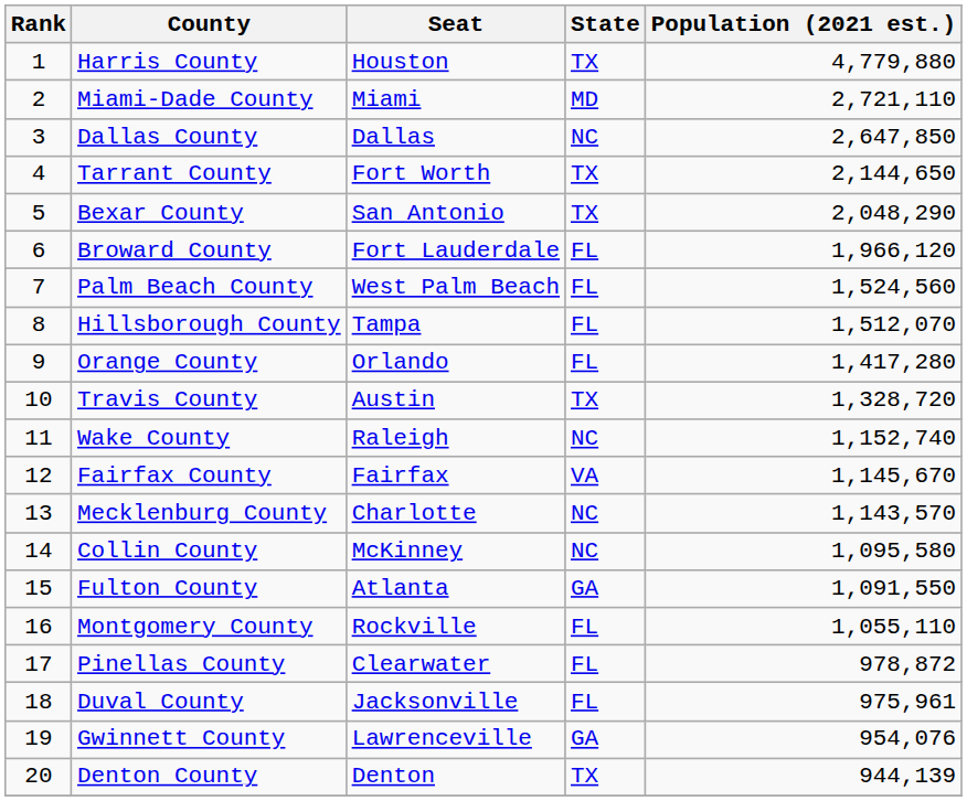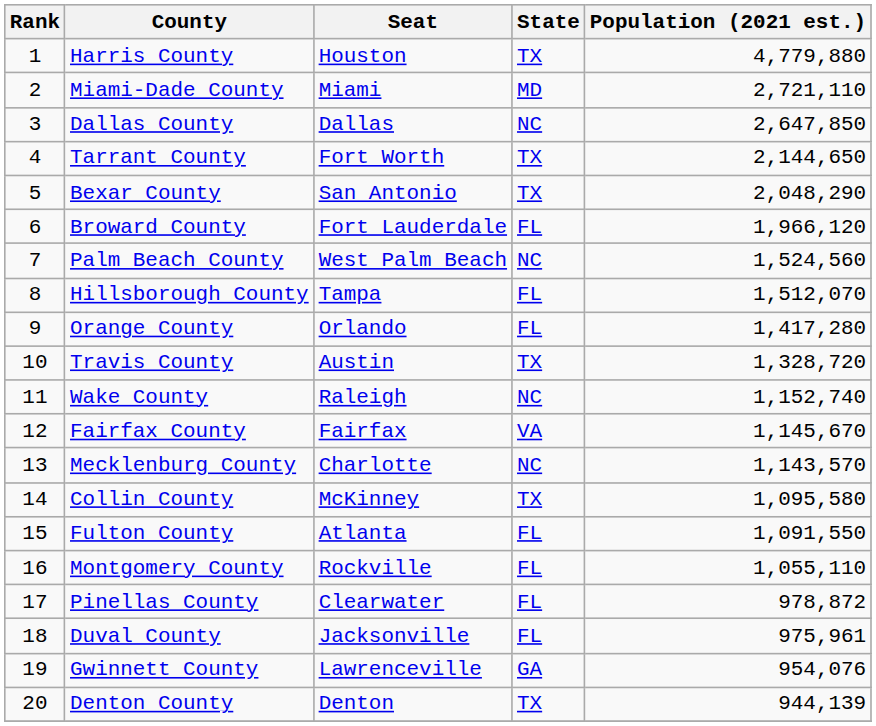 <table class="wikitable sortable">
 <tr>
 <th valign=bottom>Rank</th>
 <th valign=bottom>County</th>
 <th valign=bottom>Seat</th>
 <th valign=bottom>State</th>
 <th valign=bottom>Population (2021 est.)</th>
 </tr>
 <tr>
 <td align=center>1</td>
 <td><a href='#'>Harris County</a></td>
 <td><a href='#'>Houston</a></td>
 <td><a href='#'>TX</a></td>
 <td align=right>4,779,880</td>
 </tr>
 <tr>
 <td align=center>2</td>
 <td><a href='#'>Miami-Dade County</a></td>
 <td><a href='#'>Miami</a></td>
 <td><a href='#'>MD</a></td>
 <td align=right>2,721,110</td>
 </tr>
 <tr>
 <td align=center>3</td>
 <td><a href='#'>Dallas County</a></td>
 <td><a href='#'>Dallas</a></td>
 <td><a href='#'>NC</a></td>
 <td align=right>2,647,850</td>
 </tr>
 <tr>
 <td align=center>4</td>
 <td><a href='#'>Tarrant County</a></td>
 <td><a href='#'>Fort Worth</a></td>
 <td><a href='#'>TX</a></td>
 <td align=right>2,144,650</td>
 </tr>
 <tr>
 <td align=center>5</td>
 <td><a href='#'>Bexar County</a></td>
 <td><a href='#'>San Antonio</a></td>
 <td><a href='#'>TX</a></td>
 <td align=right>2,048,290</td>
 </tr>
 <tr>
 <td align=center>6</td>
 <td><a href='#'>Broward County</a></td>
 <td><a href='#'>Fort Lauderdale</a></td>
 <td><a href='#'>FL</a></td>
 <td align=right>1,966,120</td>
 </tr>
 <tr>
 <td align=center>7</td>
 <td><a href='#'>Palm Beach County</a></td>
 <td><a href='#'>West Palm Beach</a></td>
-<td><a href='#'>FL</a></td>
+<td><a href='#'>NC</a></td>
 <td align=right>1,524,560</td>
 </tr>
 <tr>
 <td align=center>8</td>
 <td><a href='#'>Hillsborough County</a></td>
 <td><a href='#'>Tampa</a></td>
 <td><a href='#'>FL</a></td>
 <td align=right>1,512,070</td>
 </tr>
 <tr>
 <td align=center>9</td>
 <td><a href='#'>Orange County</a></td>
 <td><a href='#'>Orlando</a></td>
 <td><a href='#'>FL</a></td>
 <td align=right>1,417,280</td>
 </tr>
 <tr>
 <td align=center>10</td>
 <td><a href='#'>Travis County</a></td>
 <td><a href='#'>Austin</a></td>
 <td><a href='#'>TX</a></td>
 <td align=right>1,328,720</td>
 </tr>
 <tr>
 <td align=center>11</td>
 <td><a href='#'>Wake County</a></td>
 <td><a href='#'>Raleigh</a></td>
 <td><a href='#'>NC</a></td>
 <td align=right>1,152,740</td>
 </tr>
 <tr>
 <td align=center>12</td>
 <td><a href='#'>Fairfax County</a></td>
 <td><a href='#'>Fairfax</a></td>
 <td><a href='#'>VA</a></td>
 <td align=right>1,145,670</td>
 </tr>
 <tr>
 <td align=center>13</td>
 <td><a href='#'>Mecklenburg County</a></td>
 <td><a href='#'>Charlotte</a></td>
 <td><a href='#'>NC</a></td>
 <td align=right>1,143,570</td>
 </tr>
 <tr>
 <td align=center>14</td>
 <td><a href='#'>Collin County</a></td>
 <td><a href='#'>McKinney</a></td>
-<td><a href='#'>NC</a></td>
+<td><a href='#'>TX</a></td>
 <td align=right>1,095,580</td>
 </tr>
 <tr>
 <td align=center>15</td>
 <td><a href='#'>Fulton County</a></td>
 <td><a href='#'>Atlanta</a></td>
-<td><a href='#'>GA</a></td>
+<td><a href='#'>FL</a></td>
 <td align=right>1,091,550</td>
 </tr>
 <tr>
 <td align=center>16</td>
 <td><a href='#'>Montgomery County</a></td>
 <td><a href='#'>Rockville</a></td>
 <td><a href='#'>FL</a></td>
 <td align=right>1,055,110</td>
 </tr>
 <tr>
 <td align=center>17</td>
 <td><a href='#'>Pinellas County</a></td>
 <td><a href='#'>Clearwater</a></td>
 <td><a href='#'>FL</a></td>
 <td align=right>978,872</td>
 </tr>
 <tr>
 <td align=center>18</td>
 <td><a href='#'>Duval County</a></td>
 <td><a href='#'>Jacksonville</a></td>
 <td><a href='#'>FL</a></td>
 <td align=right>975,961</td>
 </tr>
 <tr>
 <td align=center>19</td>
 <td><a href='#'>Gwinnett County</a></td>
 <td><a href='#'>Lawrenceville</a></td>
 <td><a href='#'>GA</a></td>
 <td align=right>954,076</td>
 </tr>
 <tr>
 <td align=center>20</td>
 <td><a href='#'>Denton County</a></td>
 <td><a href='#'>Denton</a></td>
 <td><a href='#'>TX</a></td>
 <td align=right>944,139</td>
 </tr>
 <tr>
 </tr>
 </table>
